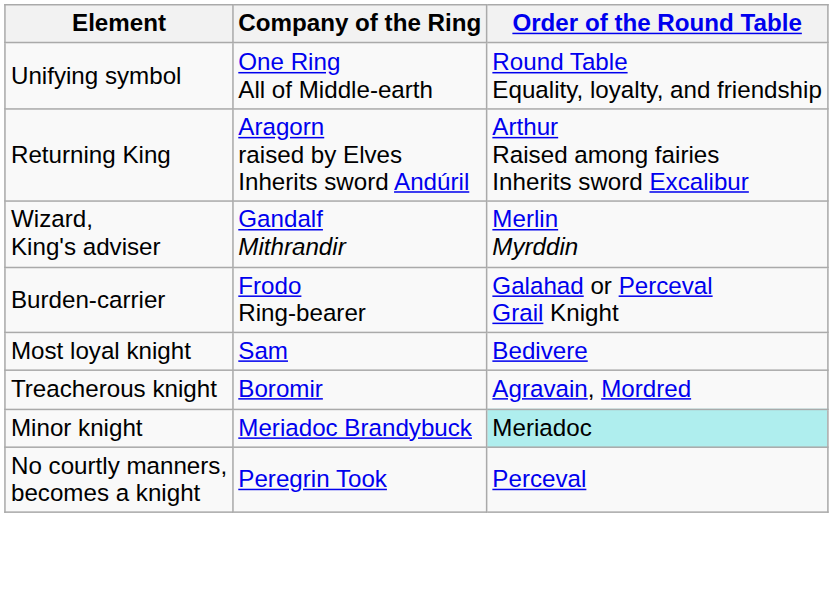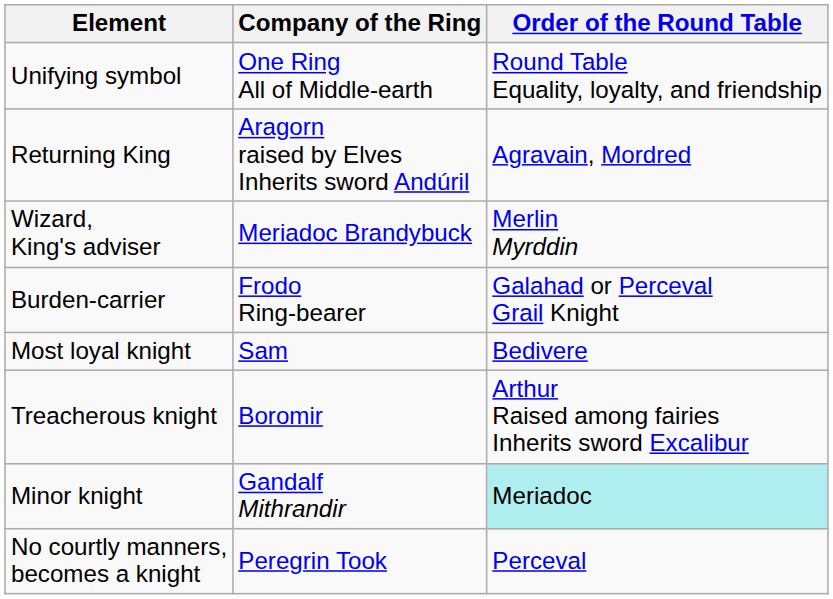 <table class="wikitable sortable" style="margin: 1em auto;">
 <tr>
 <th>Element</th>
 <th>Company of the Ring</th>
 <th><a href='#'>Order of the Round Table</a></th>
 </tr>
 <tr>
 <td>Unifying symbol</td>
 <td><a href='#'>One Ring</a><br>All of Middle-earth</td>
 <td><a href='#'>Round Table</a><br>Equality, loyalty, and friendship</td>
 </tr>
 <tr>
 <td>Returning King</td>
 <td><a href='#'>Aragorn</a><br>raised by Elves<br>Inherits sword <a href='#'>Andúril</a></td>
-<td><a href='#'>Arthur</a><br>Raised among fairies<br>Inherits sword <a href='#'>Excalibur</a></td>
+<td><a href='#'>Agravain</a>, <a href='#'>Mordred</a></td>
 </tr>
 <tr>
 <td>Wizard,<br>King's adviser</td>
-<td><a href='#'>Gandalf</a><br><em>Mithrandir</em></td>
+<td><a href='#'>Meriadoc Brandybuck</a></td>
 <td><a href='#'>Merlin</a><br><em>Myrddin</em></td>
 </tr>
 <tr>
 <td>Burden-carrier</td>
 <td><a href='#'>Frodo</a><br>Ring-bearer</td>
 <td><a href='#'>Galahad</a> or <a href='#'>Perceval</a><br><a href='#'>Grail</a> Knight</td>
 </tr>
 <tr>
 <td>Most loyal knight</td>
 <td><a href='#'>Sam</a></td>
 <td><a href='#'>Bedivere</a></td>
 </tr>
 <tr>
 <td>Treacherous knight</td>
 <td><a href='#'>Boromir</a></td>
-<td><a href='#'>Agravain</a>, <a href='#'>Mordred</a></td>
+<td><a href='#'>Arthur</a><br>Raised among fairies<br>Inherits sword <a href='#'>Excalibur</a></td>
 </tr>
 <tr>
 <td>Minor knight</td>
-<td><a href='#'>Meriadoc Brandybuck</a></td>
+<td><a href='#'>Gandalf</a><br><em>Mithrandir</em></td>
 <td style="background: paleturquoise;">Meriadoc</td>
 </tr>
 <tr>
 <td>No courtly manners,<br>becomes a knight</td>
 <td><a href='#'>Peregrin Took</a></td>
 <td><a href='#'>Perceval</a></td>
 </tr>
 </table>
